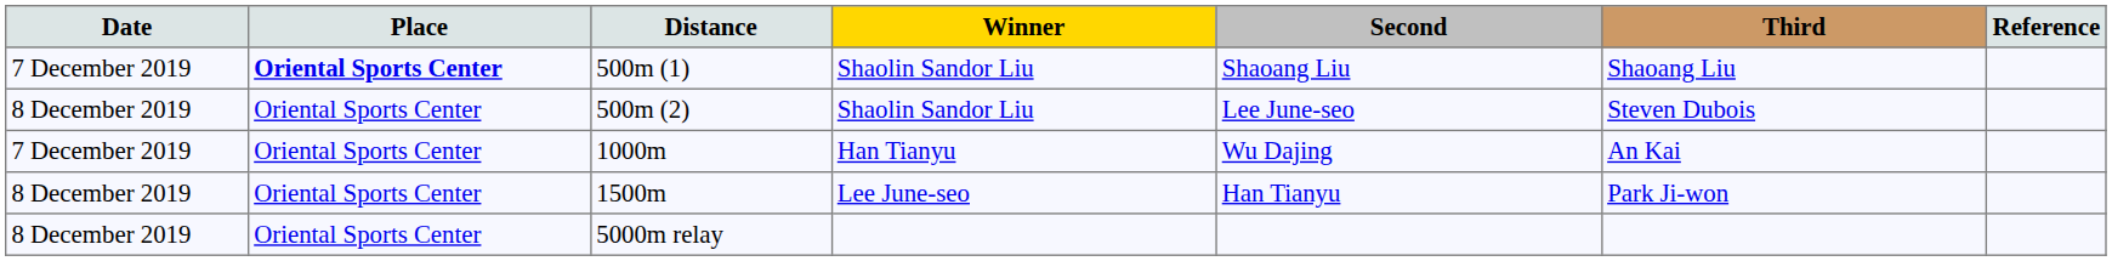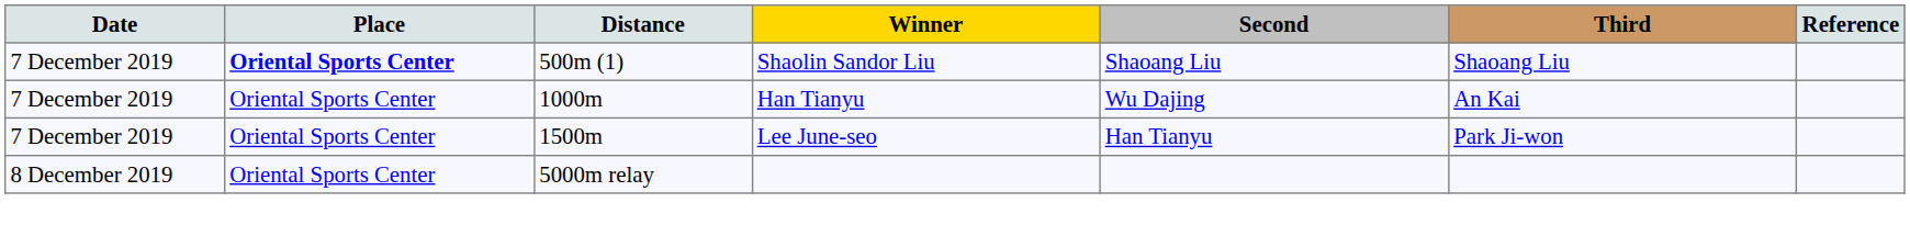 <table bgcolor="#f7f8ff" cellpadding="3" cellspacing="0" border="1" style="font-size: 95%; border: gray solid 1px; border-collapse: collapse;">
 <tr bgcolor="#cccccc" (1>
 <td width="150" align="center" bgcolor="#dce5e5"><strong>Date</strong></td>
 <td width="220" align="center" bgcolor="#dce5e5"><strong>Place</strong></td>
 <td width="150" align="center" bgcolor="#dce5e5"><strong>Distance</strong></td>
 <td align="center" bgcolor="gold" width="250"><strong>Winner</strong></td>
 <td align="center" bgcolor="silver" width="250"><strong>Second</strong></td>
 <td width="250" align="center" bgcolor="#cc9966"><strong>Third</strong></td>
 <td width="30" align="center" bgcolor="#dce5e5"><strong>Reference</strong></td>
 </tr>
 <tr align="left">
 <td>7 December 2019</td>
 <td><strong><a href='#'>Oriental Sports Center</a></strong></td>
 <td>500m (1)</td>
 <td> <a href='#'>Shaolin Sandor Liu</a></td>
 <td> <a href='#'>Shaoang Liu</a></td>
 <td> <a href='#'>Shaoang Liu</a></td>
 <td></td>
 </tr>
 <tr align="left">
-<td>8 December 2019</td>
-<td><a href='#'>Oriental Sports Center</a></td>
-<td>500m (2)</td>
-<td> <a href='#'>Shaolin Sandor Liu</a></td>
-<td> <a href='#'>Lee June-seo</a></td>
-<td> <a href='#'>Steven Dubois</a></td>
-<td> </td>
-</tr>
-<tr align="left">
 <td>7 December 2019</td>
 <td><a href='#'>Oriental Sports Center</a></td>
 <td>1000m</td>
 <td> <a href='#'>Han Tianyu</a></td>
 <td> <a href='#'>Wu Dajing</a></td>
 <td> <a href='#'>An Kai</a></td>
 <td> </td>
 </tr>
 <tr align="left">
-<td>8 December 2019</td>
+<td>7 December 2019</td>
 <td><a href='#'>Oriental Sports Center</a></td>
 <td>1500m</td>
 <td> <a href='#'>Lee June-seo</a></td>
 <td> <a href='#'>Han Tianyu</a></td>
 <td> <a href='#'>Park Ji-won</a></td>
 <td> </td>
 </tr>
 <tr align="left">
 <td>8 December 2019</td>
 <td><a href='#'>Oriental Sports Center</a></td>
 <td>5000m relay</td>
 <td></td>
 <td></td>
 <td></td>
 <td> </td>
 </tr>
 </table>
